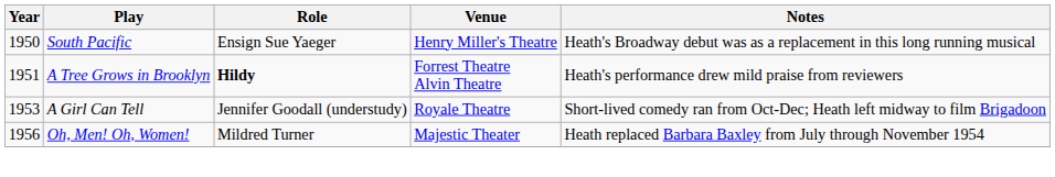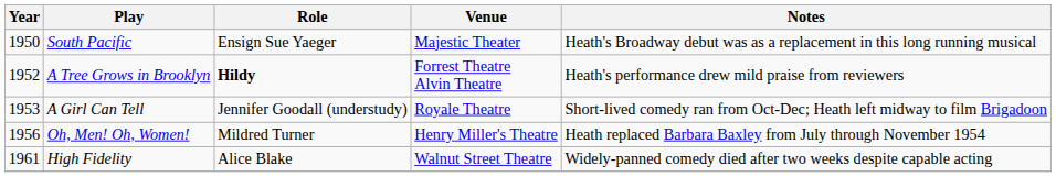 <table class="wikitable sortable plainrowheaders">
 <tr>
 <th scope="col">Year</th>
 <th scope="col">Play</th>
 <th scope="col">Role</th>
 <th scope="col">Venue</th>
 <th scope="col">Notes</th>
 </tr>
 <tr>
 <td>1950</td>
 <td><em><a href='#'>South Pacific</a></em></td>
 <td>Ensign Sue Yaeger</td>
-<td><a href='#'>Henry Miller's Theatre</a></td>
+<td><a href='#'>Majestic Theater</a></td>
 <td>Heath's Broadway debut was as a replacement in this long running musical</td>
 </tr>
 <tr>
-<td>1951</td>
+<td>1952</td>
 <td><em><a href='#'>A Tree Grows in Brooklyn</a></em></td>
 <td><strong>Hildy</strong></td>
 <td><a href='#'>Forrest Theatre</a><br><a href='#'>Alvin Theatre</a></td>
 <td>Heath's performance drew mild praise from reviewers</td>
 </tr>
 <tr>
 <td>1953</td>
 <td><em>A Girl Can Tell</em></td>
 <td>Jennifer Goodall (understudy)</td>
 <td><a href='#'>Royale Theatre</a></td>
 <td>Short-lived comedy ran from Oct-Dec; Heath left midway to film <a href='#'>Brigadoon</a></td>
 </tr>
 <tr>
 <td>1956</td>
 <td><em><a href='#'>Oh, Men! Oh, Women!</a></em></td>
 <td>Mildred Turner</td>
-<td><a href='#'>Majestic Theater</a></td>
+<td><a href='#'>Henry Miller's Theatre</a></td>
 <td>Heath replaced <a href='#'>Barbara Baxley</a> from July through November 1954</td>
+</tr>
+<tr>
+<td>1961</td>
+<td><em>High Fidelity</em></td>
+<td>Alice Blake</td>
+<td><a href='#'>Walnut Street Theatre</a></td>
+<td>Widely-panned comedy died after two weeks despite capable acting</td>
 </tr>
 <tr>
 </tr>
 </table>
